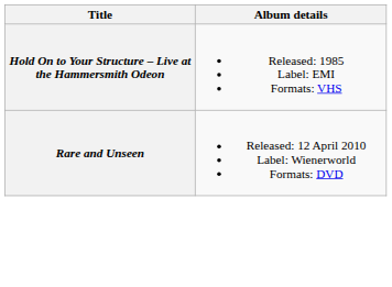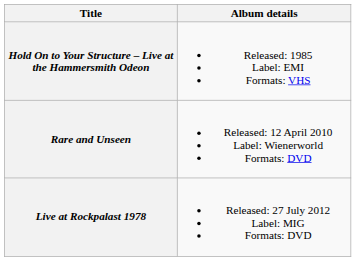 <table class="wikitable plainrowheaders" style="text-align:center;">
 <tr>
 <th scope="col" style="width:15em;">Title</th>
 <th scope="col" style="width:15em;">Album details</th>
 </tr>
 <tr>
 <th scope="row"><em>Hold On to Your Structure – Live at the Hammersmith Odeon</em></th>
 <td><br><ul><li>Released: 1985</li><li>Label: EMI</li><li>Formats: <a href='#'>VHS</a></li></ul></td>
 </tr>
 <tr>
 <th scope="row"><em>Rare and Unseen</em></th>
 <td><br><ul><li>Released: 12 April 2010</li><li>Label: Wienerworld</li><li>Formats: <a href='#'>DVD</a></li></ul></td>
 </tr>
+<tr>
+<th scope="row"><em>Live at Rockpalast 1978</em></th>
+<td><br><ul><li>Released: 27 July 2012</li><li>Label: MIG</li><li>Formats: DVD</li></ul></td>
+</tr>
 </table>
